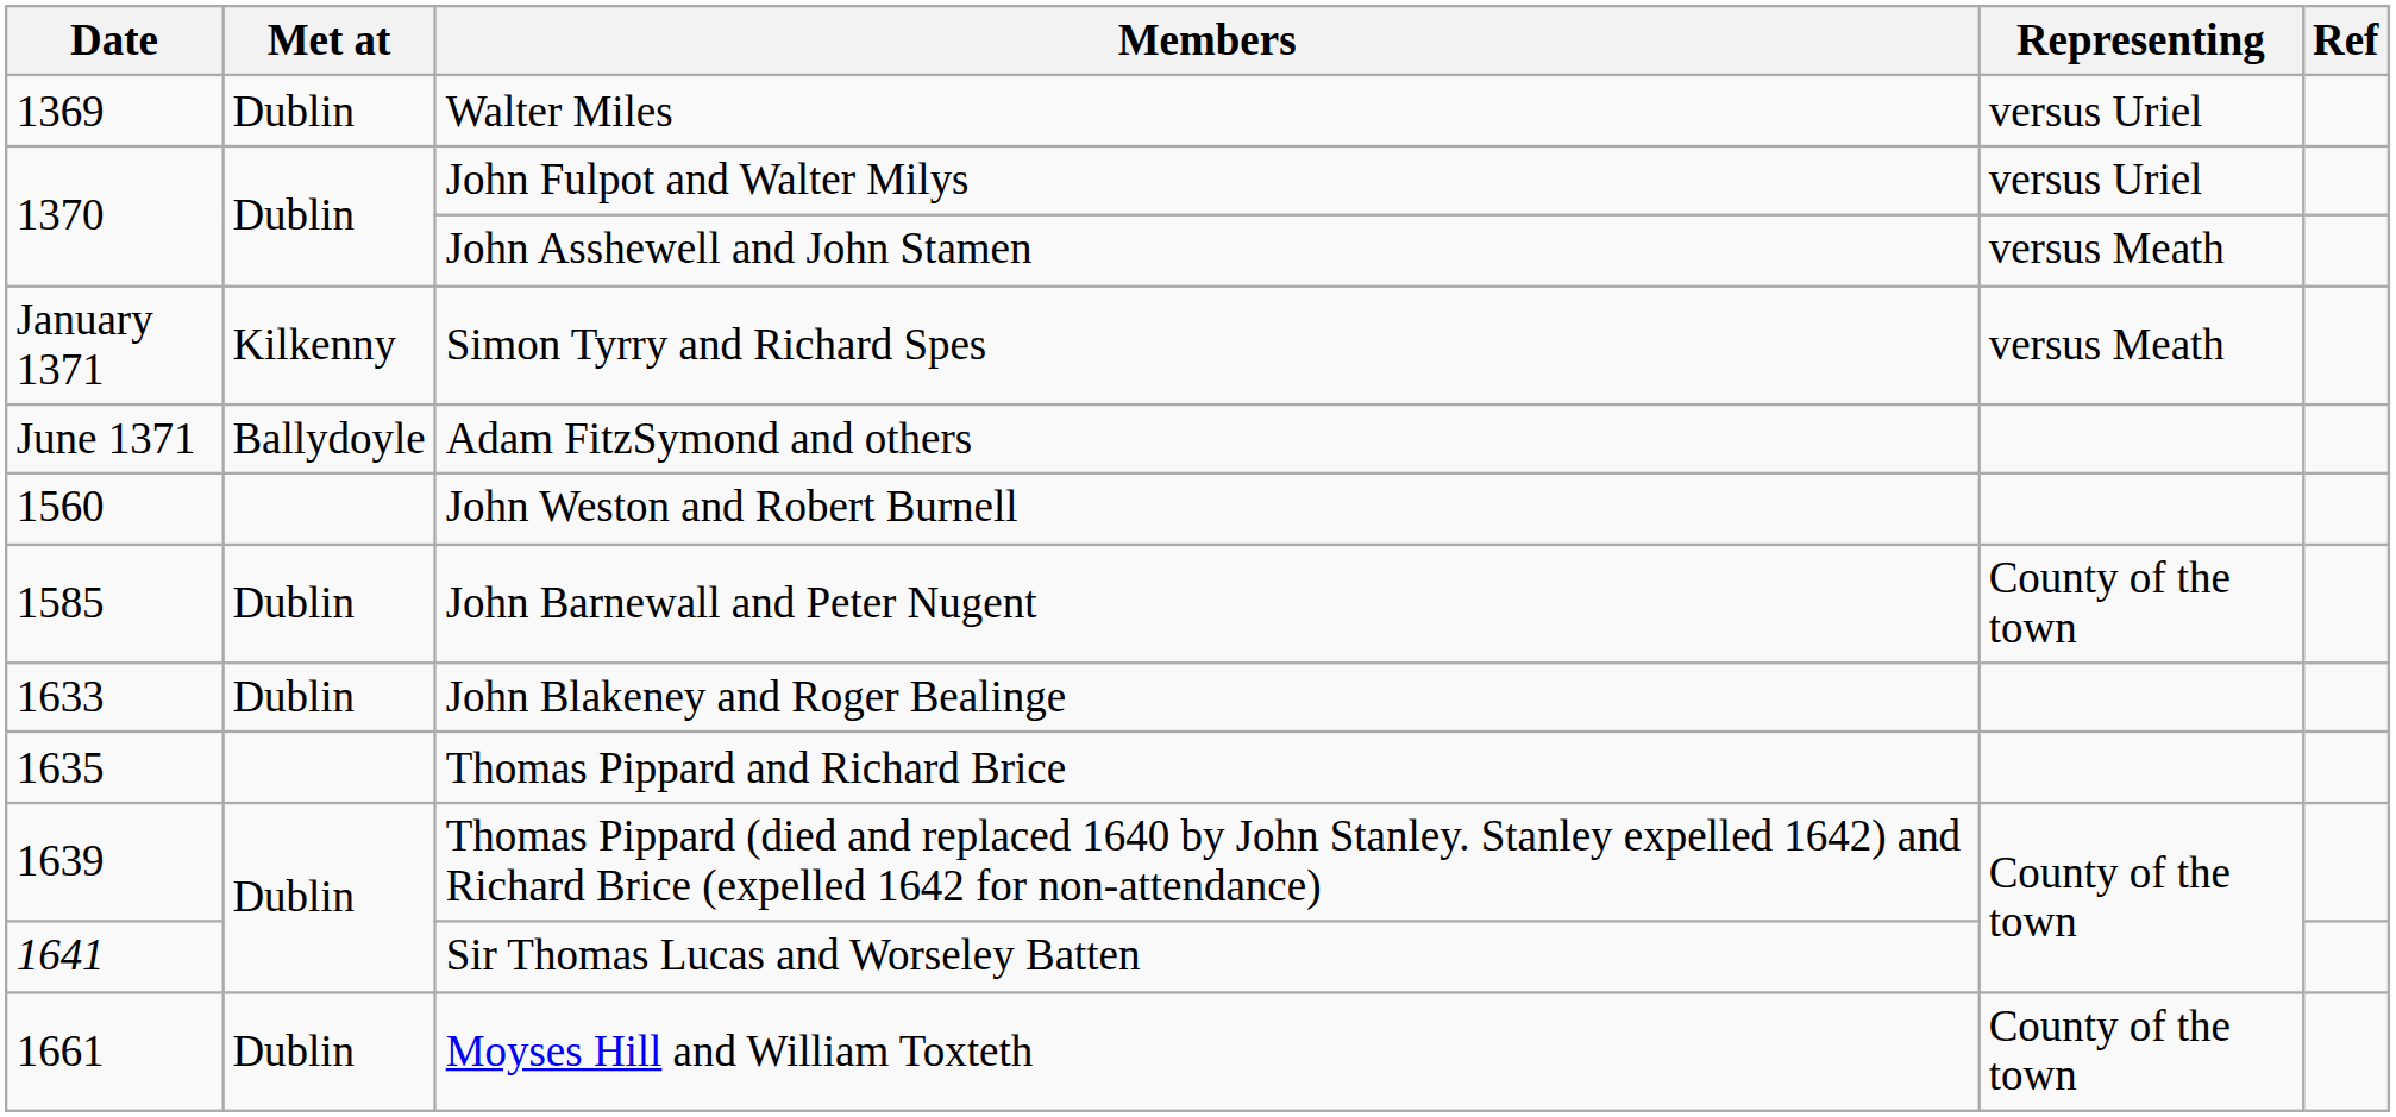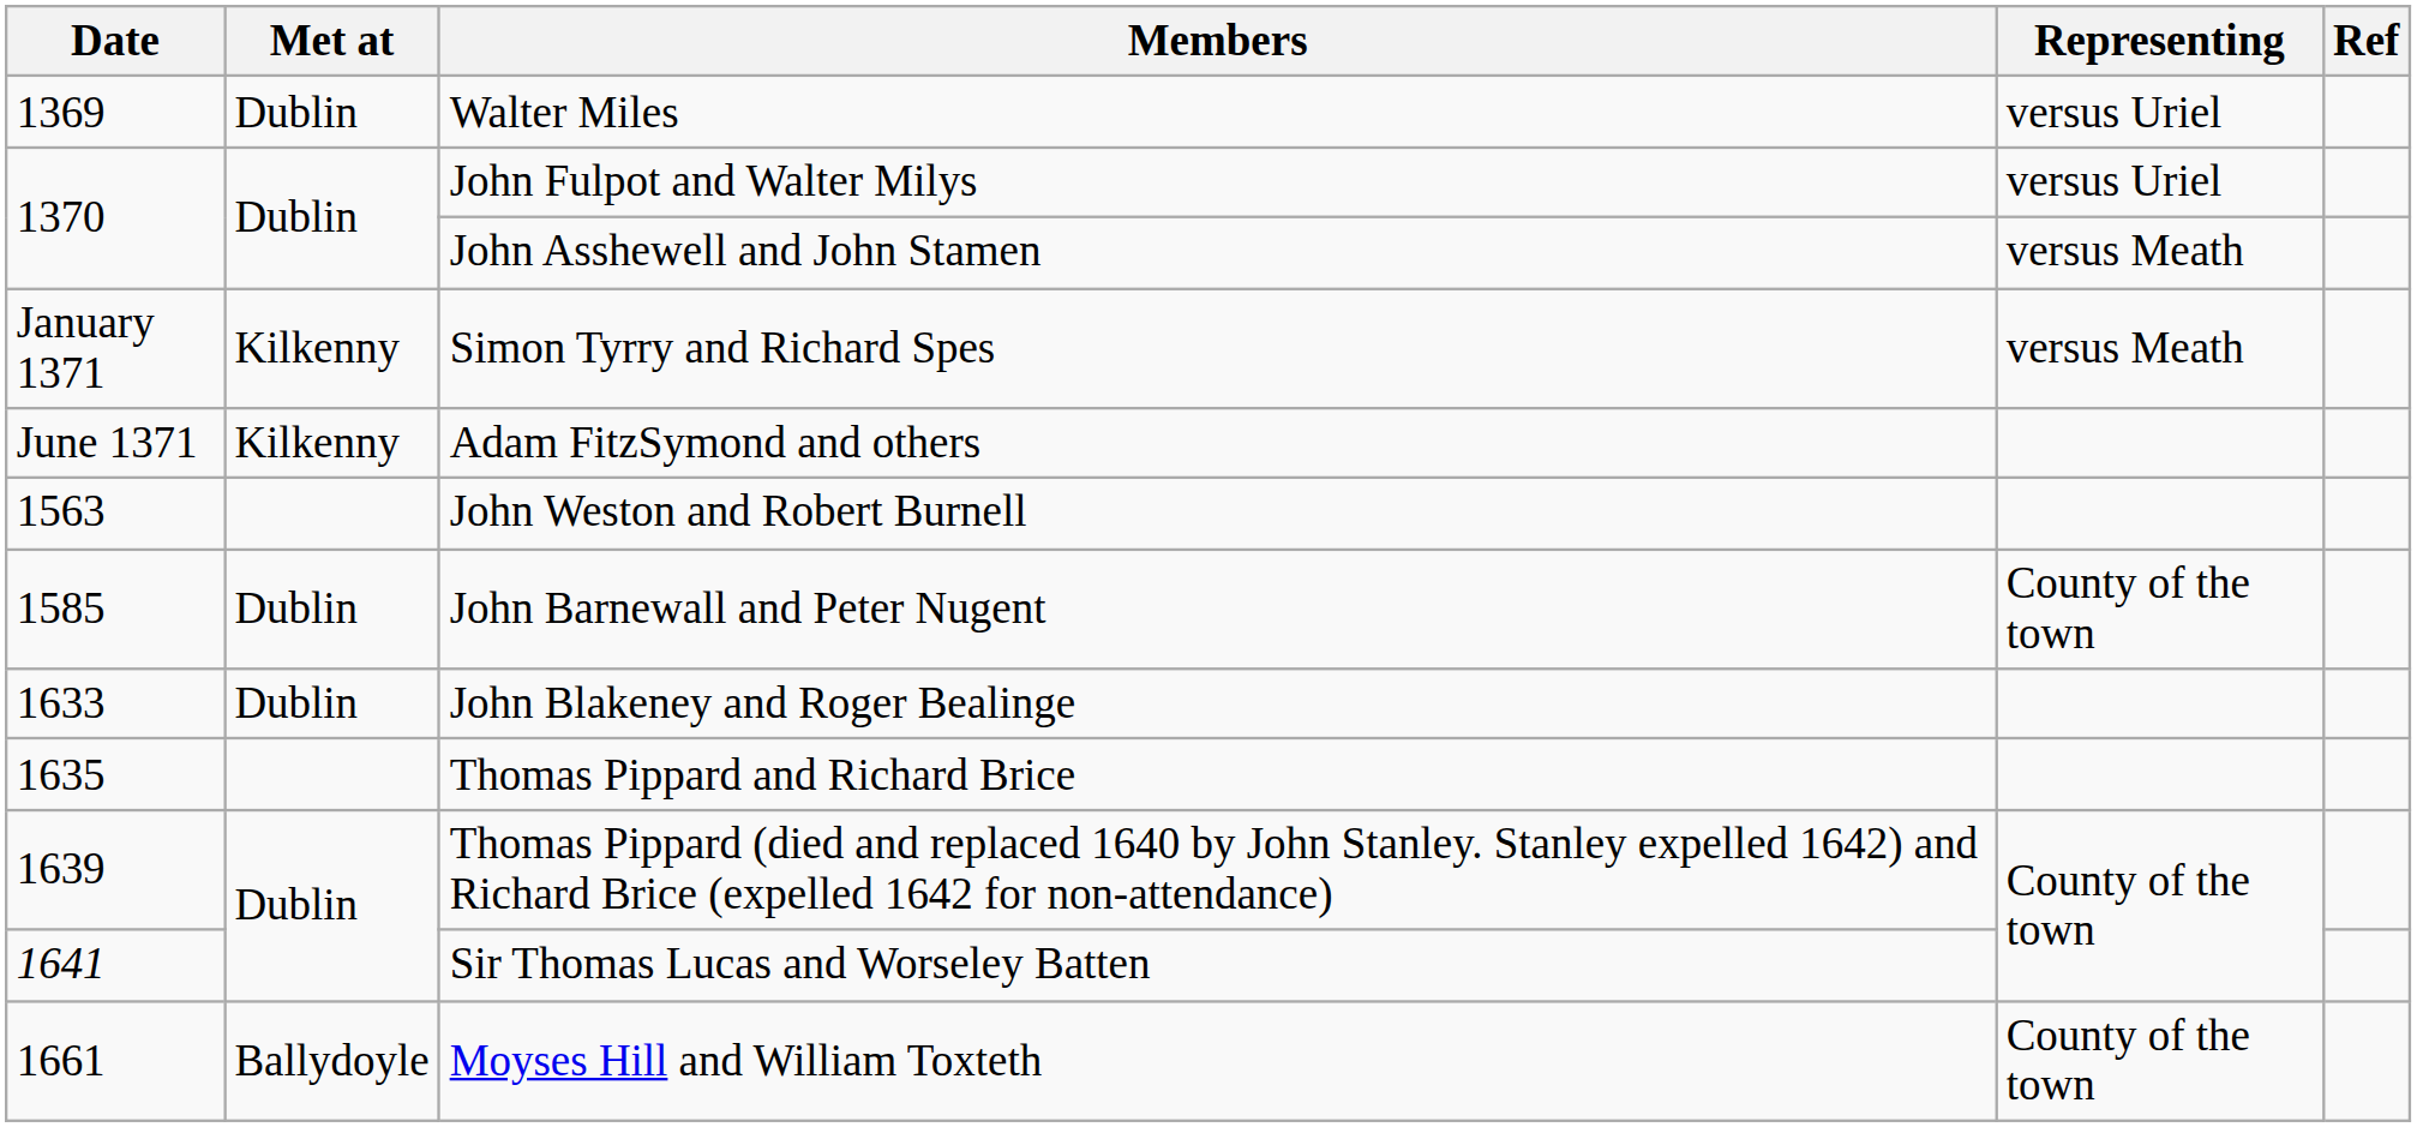 <table class="wikitable">
 <tr>
 <th>Date</th>
 <th>Met at</th>
 <th>Members</th>
 <th>Representing</th>
 <th>Ref</th>
 </tr>
 <tr>
 <td>1369</td>
 <td>Dublin</td>
 <td>Walter Miles</td>
 <td>versus Uriel</td>
 <td></td>
 </tr>
 <tr>
 <td rowspan="2">1370</td>
 <td rowspan="2">Dublin</td>
 <td>John Fulpot and Walter Milys</td>
 <td>versus Uriel</td>
 <td></td>
 </tr>
 <tr>
 <td>John Asshewell and John Stamen</td>
 <td>versus Meath</td>
 <td></td>
 </tr>
 <tr>
 <td>January 1371</td>
 <td>Kilkenny</td>
 <td>Simon Tyrry and Richard Spes</td>
 <td>versus Meath</td>
 <td></td>
 </tr>
 <tr>
 <td>June 1371</td>
-<td>Ballydoyle</td>
+<td>Kilkenny</td>
 <td>Adam FitzSymond and others</td>
 <td></td>
 <td></td>
 </tr>
 <tr>
-<td>1560</td>
+<td>1563</td>
 <td></td>
 <td>John Weston and Robert Burnell</td>
 <td></td>
 <td></td>
 </tr>
 <tr>
 <td>1585</td>
 <td>Dublin</td>
 <td>John Barnewall and Peter Nugent</td>
 <td>County of the town</td>
 <td></td>
 </tr>
 <tr>
 <td>1633</td>
 <td>Dublin</td>
 <td>John Blakeney and Roger Bealinge</td>
 <td></td>
 <td></td>
 </tr>
 <tr>
 <td>1635</td>
 <td></td>
 <td>Thomas Pippard and Richard Brice</td>
 <td></td>
 <td></td>
 </tr>
 <tr>
 <td>1639</td>
 <td rowspan="2">Dublin</td>
 <td>Thomas Pippard (died and replaced 1640 by John Stanley. Stanley expelled 1642) and Richard Brice (expelled 1642 for non-attendance)</td>
 <td rowspan="2">County of the town</td>
 <td></td>
 </tr>
 <tr>
 <td><em>1641</em></td>
 <td>Sir Thomas Lucas and Worseley Batten</td>
 <td></td>
 </tr>
 <tr>
 <td>1661</td>
-<td>Dublin</td>
+<td>Ballydoyle</td>
 <td><a href='#'>Moyses Hill</a> and William Toxteth</td>
 <td>County of the town</td>
 <td></td>
 </tr>
 </table>
